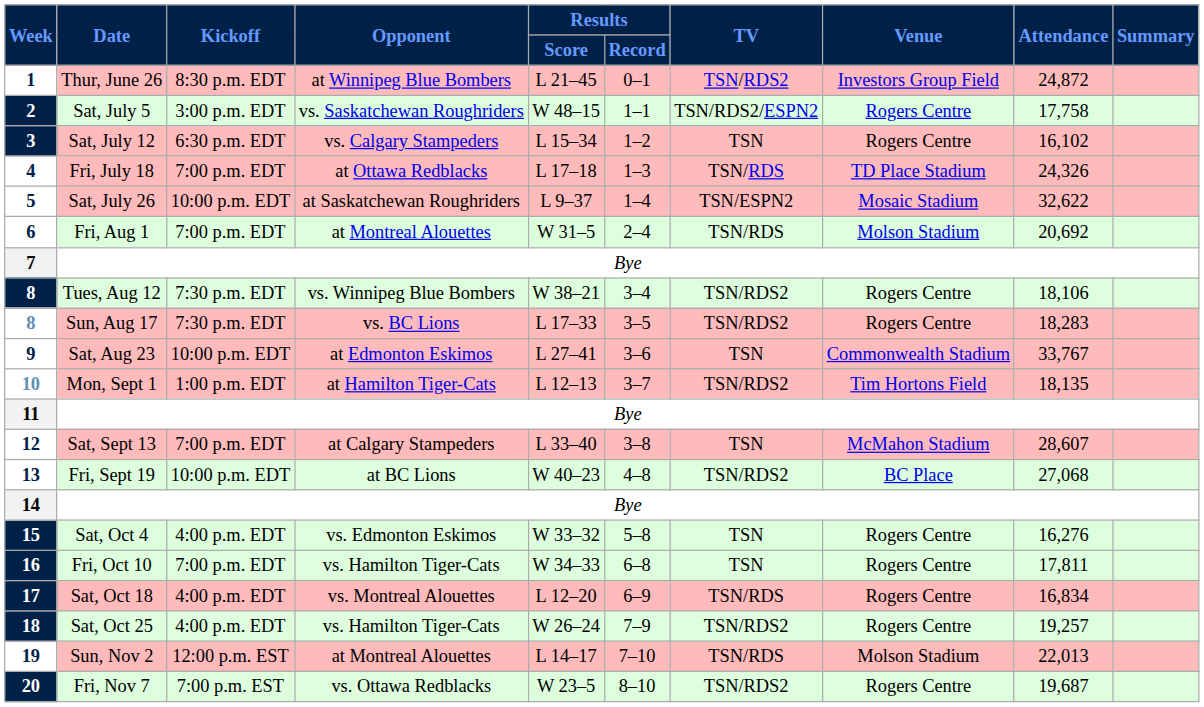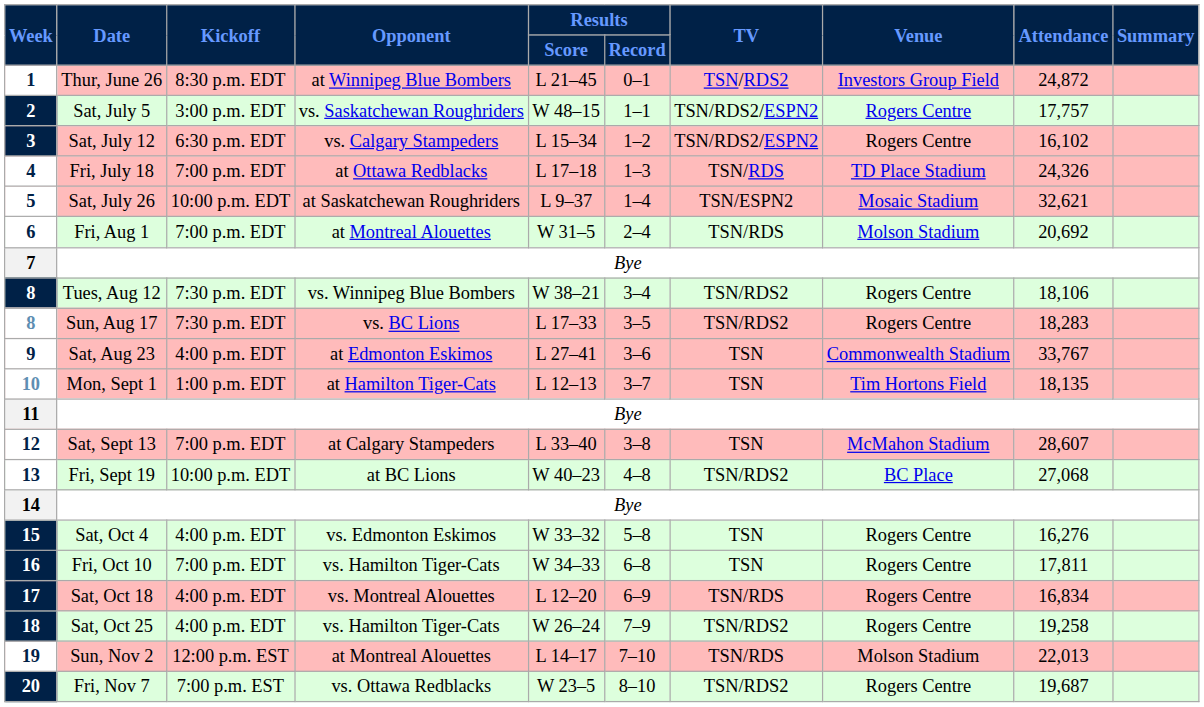 <table class="wikitable" style="font-size: 95%;">
 <tr>
 <th style="background:#002147;color:#6699FF;" rowspan=2>Week</th>
 <th style="background:#002147;color:#6699FF;" rowspan=2>Date</th>
 <th style="background:#002147;color:#6699FF;" rowspan=2>Kickoff</th>
 <th style="background:#002147;color:#6699FF;" rowspan=2>Opponent</th>
 <th style="background:#002147;color:#6699FF;" colspan=2>Results</th>
 <th style="background:#002147;color:#6699FF;" rowspan=2>TV</th>
 <th style="background:#002147;color:#6699FF;" rowspan=2>Venue</th>
 <th style="background:#002147;color:#6699FF;" rowspan=2>Attendance</th>
 <th style="background:#002147;color:#6699FF;" rowspan=2>Summary</th>
 </tr>
 <tr>
 <th style="background:#002147;color:#6699FF;">Score</th>
 <th style="background:#002147;color:#6699FF;">Record</th>
 </tr>
 <tr align="center" bgcolor="#ffbbbb">
 <th style="text-align:center; background:white;color:#002147;">1</th>
 <td align="center">Thur, June 26</td>
 <td align="center">8:30 p.m. EDT</td>
 <td align="center">at <a href='#'>Winnipeg Blue Bombers</a></td>
 <td align="center">L 21–45</td>
 <td align="center">0–1</td>
 <td align="center"><a href='#'>TSN</a>/<a href='#'>RDS2</a></td>
 <td align="center"><a href='#'>Investors Group Field</a></td>
 <td align="center">24,872</td>
 <td align="center"></td>
 </tr>
 <tr align="center" bgcolor="#ddffdd">
 <th style="text-align:center; background:#002147;color:white;">2</th>
 <td align="center">Sat, July 5</td>
 <td align="center">3:00 p.m. EDT</td>
 <td align="center">vs. <a href='#'>Saskatchewan Roughriders</a></td>
 <td align="center">W 48–15</td>
 <td align="center">1–1</td>
 <td align="center">TSN/RDS2/<a href='#'>ESPN2</a></td>
 <td align="center"><a href='#'>Rogers Centre</a></td>
-<td align="center">17,758</td>
+<td align="center">17,757</td>
 <td align="center"></td>
 </tr>
 <tr align="center" bgcolor="#ffbbbb">
 <th style="text-align:center; background:#002147;color:white;">3</th>
 <td align="center">Sat, July 12</td>
 <td align="center">6:30 p.m. EDT</td>
 <td align="center">vs. <a href='#'>Calgary Stampeders</a></td>
 <td align="center">L 15–34</td>
 <td align="center">1–2</td>
-<td align="center">TSN</td>
+<td align="center">TSN/RDS2/<a href='#'>ESPN2</a></td>
 <td align="center">Rogers Centre</td>
 <td align="center">16,102</td>
 <td align="center"></td>
 </tr>
 <tr align="center" bgcolor="#ffbbbb">
 <th style="text-align:center; background:white;color:#002147;">4</th>
 <td align="center">Fri, July 18</td>
 <td align="center">7:00 p.m. EDT</td>
 <td align="center">at <a href='#'>Ottawa Redblacks</a></td>
 <td align="center">L 17–18</td>
 <td align="center">1–3</td>
 <td align="center">TSN/<a href='#'>RDS</a></td>
 <td align="center"><a href='#'>TD Place Stadium</a></td>
 <td align="center">24,326</td>
 <td align="center"></td>
 </tr>
 <tr align="center" bgcolor="#ffbbbb">
 <th style="text-align:center; background:white;color:#002147;">5</th>
 <td align="center">Sat, July 26</td>
 <td align="center">10:00 p.m. EDT</td>
 <td align="center">at Saskatchewan Roughriders</td>
 <td align="center">L 9–37</td>
 <td align="center">1–4</td>
 <td align="center">TSN/ESPN2</td>
 <td align="center"><a href='#'>Mosaic Stadium</a></td>
-<td align="center">32,622</td>
+<td align="center">32,621</td>
 <td align="center"></td>
 </tr>
 <tr align="center" bgcolor="#ddffdd">
 <th style="text-align:center; background:white;color:#002147;">6</th>
 <td align="center">Fri, Aug 1</td>
 <td align="center">7:00 p.m. EDT</td>
 <td align="center">at <a href='#'>Montreal Alouettes</a></td>
 <td align="center">W 31–5</td>
 <td align="center">2–4</td>
 <td align="center">TSN/RDS</td>
 <td align="center"><a href='#'>Molson Stadium</a></td>
 <td align="center">20,692</td>
 <td align="center"></td>
 </tr>
 <tr align="center" bgcolor="#ffffff">
 <th align="center">7</th>
 <td colspan=9 align="center" valign="middle"><em>Bye</em></td>
 </tr>
 <tr align="center" bgcolor="#ddffdd">
 <th style="text-align:center; background:#002147;color:white;">8</th>
 <td align="center">Tues, Aug 12</td>
 <td align="center">7:30 p.m. EDT</td>
 <td align="center">vs. Winnipeg Blue Bombers</td>
 <td align="center">W 38–21</td>
 <td align="center">3–4</td>
 <td align="center">TSN/RDS2</td>
 <td align="center">Rogers Centre</td>
 <td align="center">18,106</td>
 <td align="center"></td>
 </tr>
 <tr align="center" bgcolor="#ffbbbb">
 <th style="text-align:center; background:white;color:#5E8EB2;">8</th>
 <td align="center">Sun, Aug 17</td>
 <td align="center">7:30 p.m. EDT</td>
 <td align="center">vs. <a href='#'>BC Lions</a></td>
 <td align="center">L 17–33</td>
 <td align="center">3–5</td>
 <td align="center">TSN/RDS2</td>
 <td align="center">Rogers Centre</td>
 <td align="center">18,283</td>
 <td align="center"></td>
 </tr>
 <tr align="center" bgcolor="#ffbbbb">
 <th style="text-align:center; background:white;color:#002147;">9</th>
 <td align="center">Sat, Aug 23</td>
-<td align="center">10:00 p.m. EDT</td>
+<td align="center">4:00 p.m. EDT</td>
 <td align="center">at <a href='#'>Edmonton Eskimos</a></td>
 <td align="center">L 27–41</td>
 <td align="center">3–6</td>
 <td align="center">TSN</td>
 <td align="center"><a href='#'>Commonwealth Stadium</a></td>
 <td align="center">33,767</td>
 <td align="center"></td>
 </tr>
 <tr align="center" bgcolor="#ffbbbb">
 <th style="text-align:center; background:white;color:#5E8EB2;">10</th>
 <td align="center">Mon, Sept 1</td>
 <td align="center">1:00 p.m. EDT</td>
 <td align="center">at <a href='#'>Hamilton Tiger-Cats</a></td>
 <td align="center">L 12–13</td>
 <td align="center">3–7</td>
-<td align="center">TSN/RDS2</td>
+<td align="center">TSN</td>
 <td align="center"><a href='#'>Tim Hortons Field</a></td>
 <td align="center">18,135</td>
 <td align="center"></td>
 </tr>
 <tr align="center" bgcolor="#ffffff">
 <th align="center">11</th>
 <td colspan=9 align="center" valign="middle"><em>Bye</em></td>
 </tr>
 <tr align="center" bgcolor="#ffbbbb">
 <th style="text-align:center; background:white;color:#002147;">12</th>
 <td align="center">Sat, Sept 13</td>
 <td align="center">7:00 p.m. EDT</td>
 <td align="center">at Calgary Stampeders</td>
 <td align="center">L 33–40</td>
 <td align="center">3–8</td>
 <td align="center">TSN</td>
 <td align="center"><a href='#'>McMahon Stadium</a></td>
 <td align="center">28,607</td>
 <td align="center"></td>
 </tr>
 <tr align="center" bgcolor="#ddffdd">
 <th style="text-align:center; background:white;color:#002147;">13</th>
 <td align="center">Fri, Sept 19</td>
 <td align="center">10:00 p.m. EDT</td>
 <td align="center">at BC Lions</td>
 <td align="center">W 40–23</td>
 <td align="center">4–8</td>
 <td align="center">TSN/RDS2</td>
 <td align="center"><a href='#'>BC Place</a></td>
 <td align="center">27,068</td>
 <td align="center"></td>
 </tr>
 <tr align="center" bgcolor="#ffffff">
 <th align="center">14</th>
 <td colspan=9 align="center" valign="middle"><em>Bye</em></td>
 </tr>
 <tr align="center" bgcolor="#ddffdd">
 <th style="text-align:center; background:#002147;color:white;">15</th>
 <td align="center">Sat, Oct 4</td>
 <td align="center">4:00 p.m. EDT</td>
 <td align="center">vs. Edmonton Eskimos</td>
 <td align="center">W 33–32</td>
 <td align="center">5–8</td>
 <td align="center">TSN</td>
 <td align="center">Rogers Centre</td>
 <td align="center">16,276</td>
 <td align="center"></td>
 </tr>
 <tr align="center" bgcolor="#ddffdd">
 <th style="text-align:center; background:#002147;color:white;">16</th>
 <td align="center">Fri, Oct 10</td>
 <td align="center">7:00 p.m. EDT</td>
 <td align="center">vs. Hamilton Tiger-Cats</td>
 <td align="center">W 34–33</td>
 <td align="center">6–8</td>
 <td align="center">TSN</td>
 <td align="center">Rogers Centre</td>
 <td align="center">17,811</td>
 <td align="center"></td>
 </tr>
 <tr align="center" bgcolor="#ffbbbb">
 <th style="text-align:center; background:#002147;color:white;">17</th>
 <td align="center">Sat, Oct 18</td>
 <td align="center">4:00 p.m. EDT</td>
 <td align="center">vs. Montreal Alouettes</td>
 <td align="center">L 12–20</td>
 <td align="center">6–9</td>
 <td align="center">TSN/RDS</td>
 <td align="center">Rogers Centre</td>
 <td align="center">16,834</td>
 <td align="center"></td>
 </tr>
 <tr align="center" bgcolor="#ddffdd">
 <th style="text-align:center; background:#002147;color:white;">18</th>
 <td align="center">Sat, Oct 25</td>
 <td align="center">4:00 p.m. EDT</td>
 <td align="center">vs. Hamilton Tiger-Cats</td>
 <td align="center">W 26–24</td>
 <td align="center">7–9</td>
 <td align="center">TSN/RDS2</td>
 <td align="center">Rogers Centre</td>
-<td align="center">19,257</td>
+<td align="center">19,258</td>
 <td align="center"></td>
 </tr>
 <tr align="center" bgcolor="#ffbbbb">
 <th style="text-align:center; background:white;color:#002147;">19</th>
 <td align="center">Sun, Nov 2</td>
 <td align="center">12:00 p.m. EST</td>
 <td align="center">at Montreal Alouettes</td>
 <td align="center">L 14–17</td>
 <td align="center">7–10</td>
 <td align="center">TSN/RDS</td>
 <td align="center">Molson Stadium</td>
 <td align="center">22,013</td>
 <td align="center"></td>
 </tr>
 <tr align="center" bgcolor="#ddffdd">
 <th style="text-align:center; background:#002147;color:white;">20</th>
 <td align="center">Fri, Nov 7</td>
 <td align="center">7:00 p.m. EST</td>
 <td align="center">vs. Ottawa Redblacks</td>
 <td align="center">W 23–5</td>
 <td align="center">8–10</td>
 <td align="center">TSN/RDS2</td>
 <td align="center">Rogers Centre</td>
 <td align="center">19,687</td>
 <td align="center"></td>
 </tr>
 </table>
